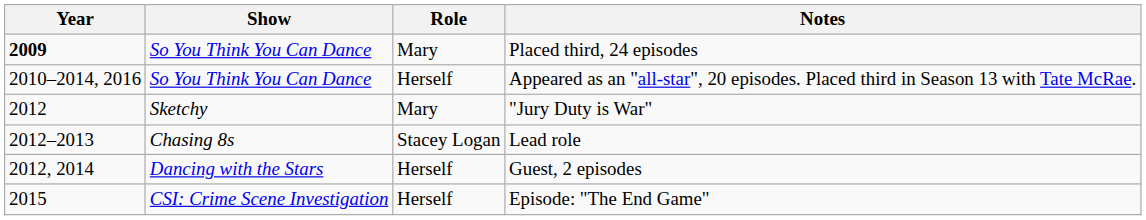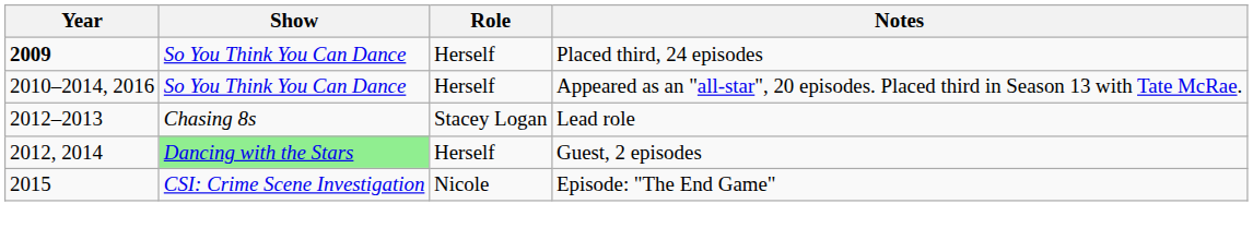 <table class="wikitable">
 <tr>
 <th>Year</th>
 <th>Show</th>
 <th>Role</th>
 <th>Notes</th>
 </tr>
 <tr>
 <td><strong>2009</strong></td>
 <td><em><a href='#'>So You Think You Can Dance</a></em></td>
-<td>Mary</td>
+<td>Herself</td>
 <td>Placed third, 24 episodes</td>
 </tr>
 <tr>
 <td>2010–2014, 2016</td>
 <td><em><a href='#'>So You Think You Can Dance</a></em></td>
 <td>Herself</td>
 <td>Appeared as an "<a href='#'>all-star</a>", 20 episodes. Placed third in Season 13 with <a href='#'>Tate McRae</a>.</td>
 </tr>
 <tr>
-<td>2012</td>
-<td><em>Sketchy</em></td>
-<td>Mary</td>
-<td>"Jury Duty is War"</td>
-</tr>
-<tr>
 <td>2012–2013</td>
 <td><em>Chasing 8s</em></td>
 <td>Stacey Logan</td>
 <td>Lead role</td>
 </tr>
 <tr>
 <td>2012, 2014</td>
-<td><em><a href='#'>Dancing with the Stars</a></em></td>
+<td style="background: lightgreen;"><em><a href='#'>Dancing with the Stars</a></em></td>
 <td>Herself</td>
 <td>Guest, 2 episodes</td>
 </tr>
 <tr>
 <td>2015</td>
 <td><em><a href='#'>CSI: Crime Scene Investigation</a></em></td>
-<td>Herself</td>
+<td>Nicole</td>
 <td>Episode: "The End Game"</td>
 </tr>
 </table>
